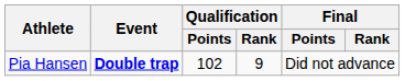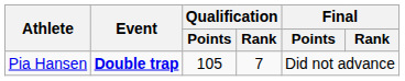 <table class="wikitable" style="font-size:90%">
 <tr>
 <th rowspan="2">Athlete</th>
 <th rowspan="2">Event</th>
 <th colspan=2>Qualification</th>
 <th colspan=2>Final</th>
 </tr>
 <tr style="font-size:95%">
 <th>Points</th>
 <th>Rank</th>
 <th>Points</th>
 <th>Rank</th>
 </tr>
 <tr align=center>
 <td align=left><a href='#'>Pia Hansen</a></td>
 <td align=left><strong><a href='#'>Double trap</a></strong></td>
-<td>102</td>
-<td>9</td>
+<td>105</td>
+<td>7</td>
 <td colspan=2>Did not advance</td>
 </tr>
 </table>
